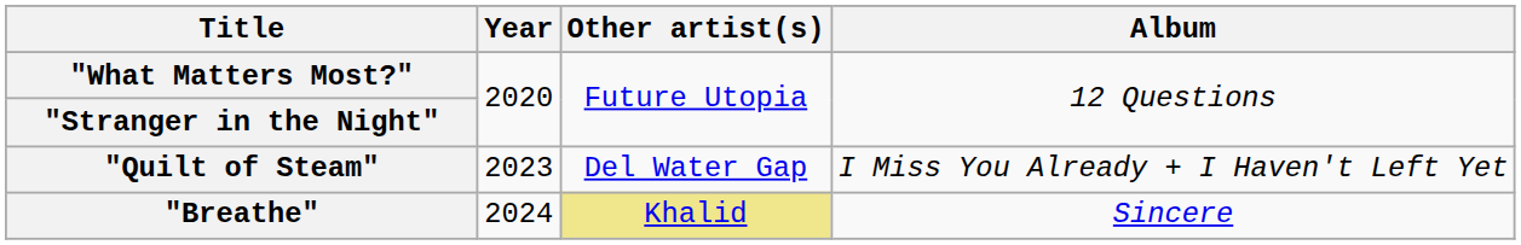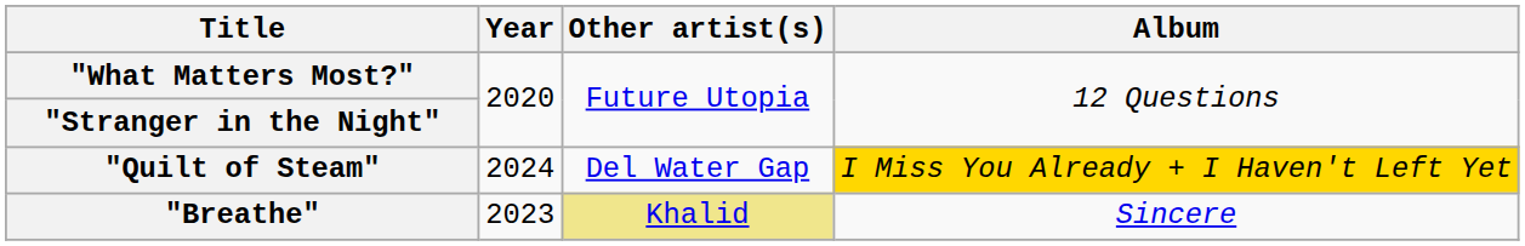 <table class="wikitable plainrowheaders" style="text-align:center;">
 <tr>
 <th scope="col" style="width:16em;">Title</th>
 <th scope="col" style="width:1em;">Year</th>
 <th scope="col">Other artist(s)</th>
 <th scope="col">Album</th>
 </tr>
 <tr>
 <th scope="row">"What Matters Most?"</th>
 <td rowspan="2">2020</td>
 <td rowspan="2"><a href='#'>Future Utopia</a></td>
 <td rowspan="2"><em>12 Questions</em></td>
 </tr>
 <tr>
 <th scope="row">"Stranger in the Night"</th>
 </tr>
 <tr>
 <th scope="row">"Quilt of Steam"</th>
-<td>2023</td>
+<td>2024</td>
 <td><a href='#'>Del Water Gap</a></td>
-<td><em>I Miss You Already + I Haven't Left Yet</em></td>
+<td style="background: gold;"><em>I Miss You Already + I Haven't Left Yet</em></td>
 </tr>
 <tr>
 <th scope="row">"Breathe"</th>
-<td>2024</td>
+<td>2023</td>
 <td style="background: khaki;"><a href='#'>Khalid</a></td>
 <td><em><a href='#'>Sincere</a></em></td>
 </tr>
 </table>
